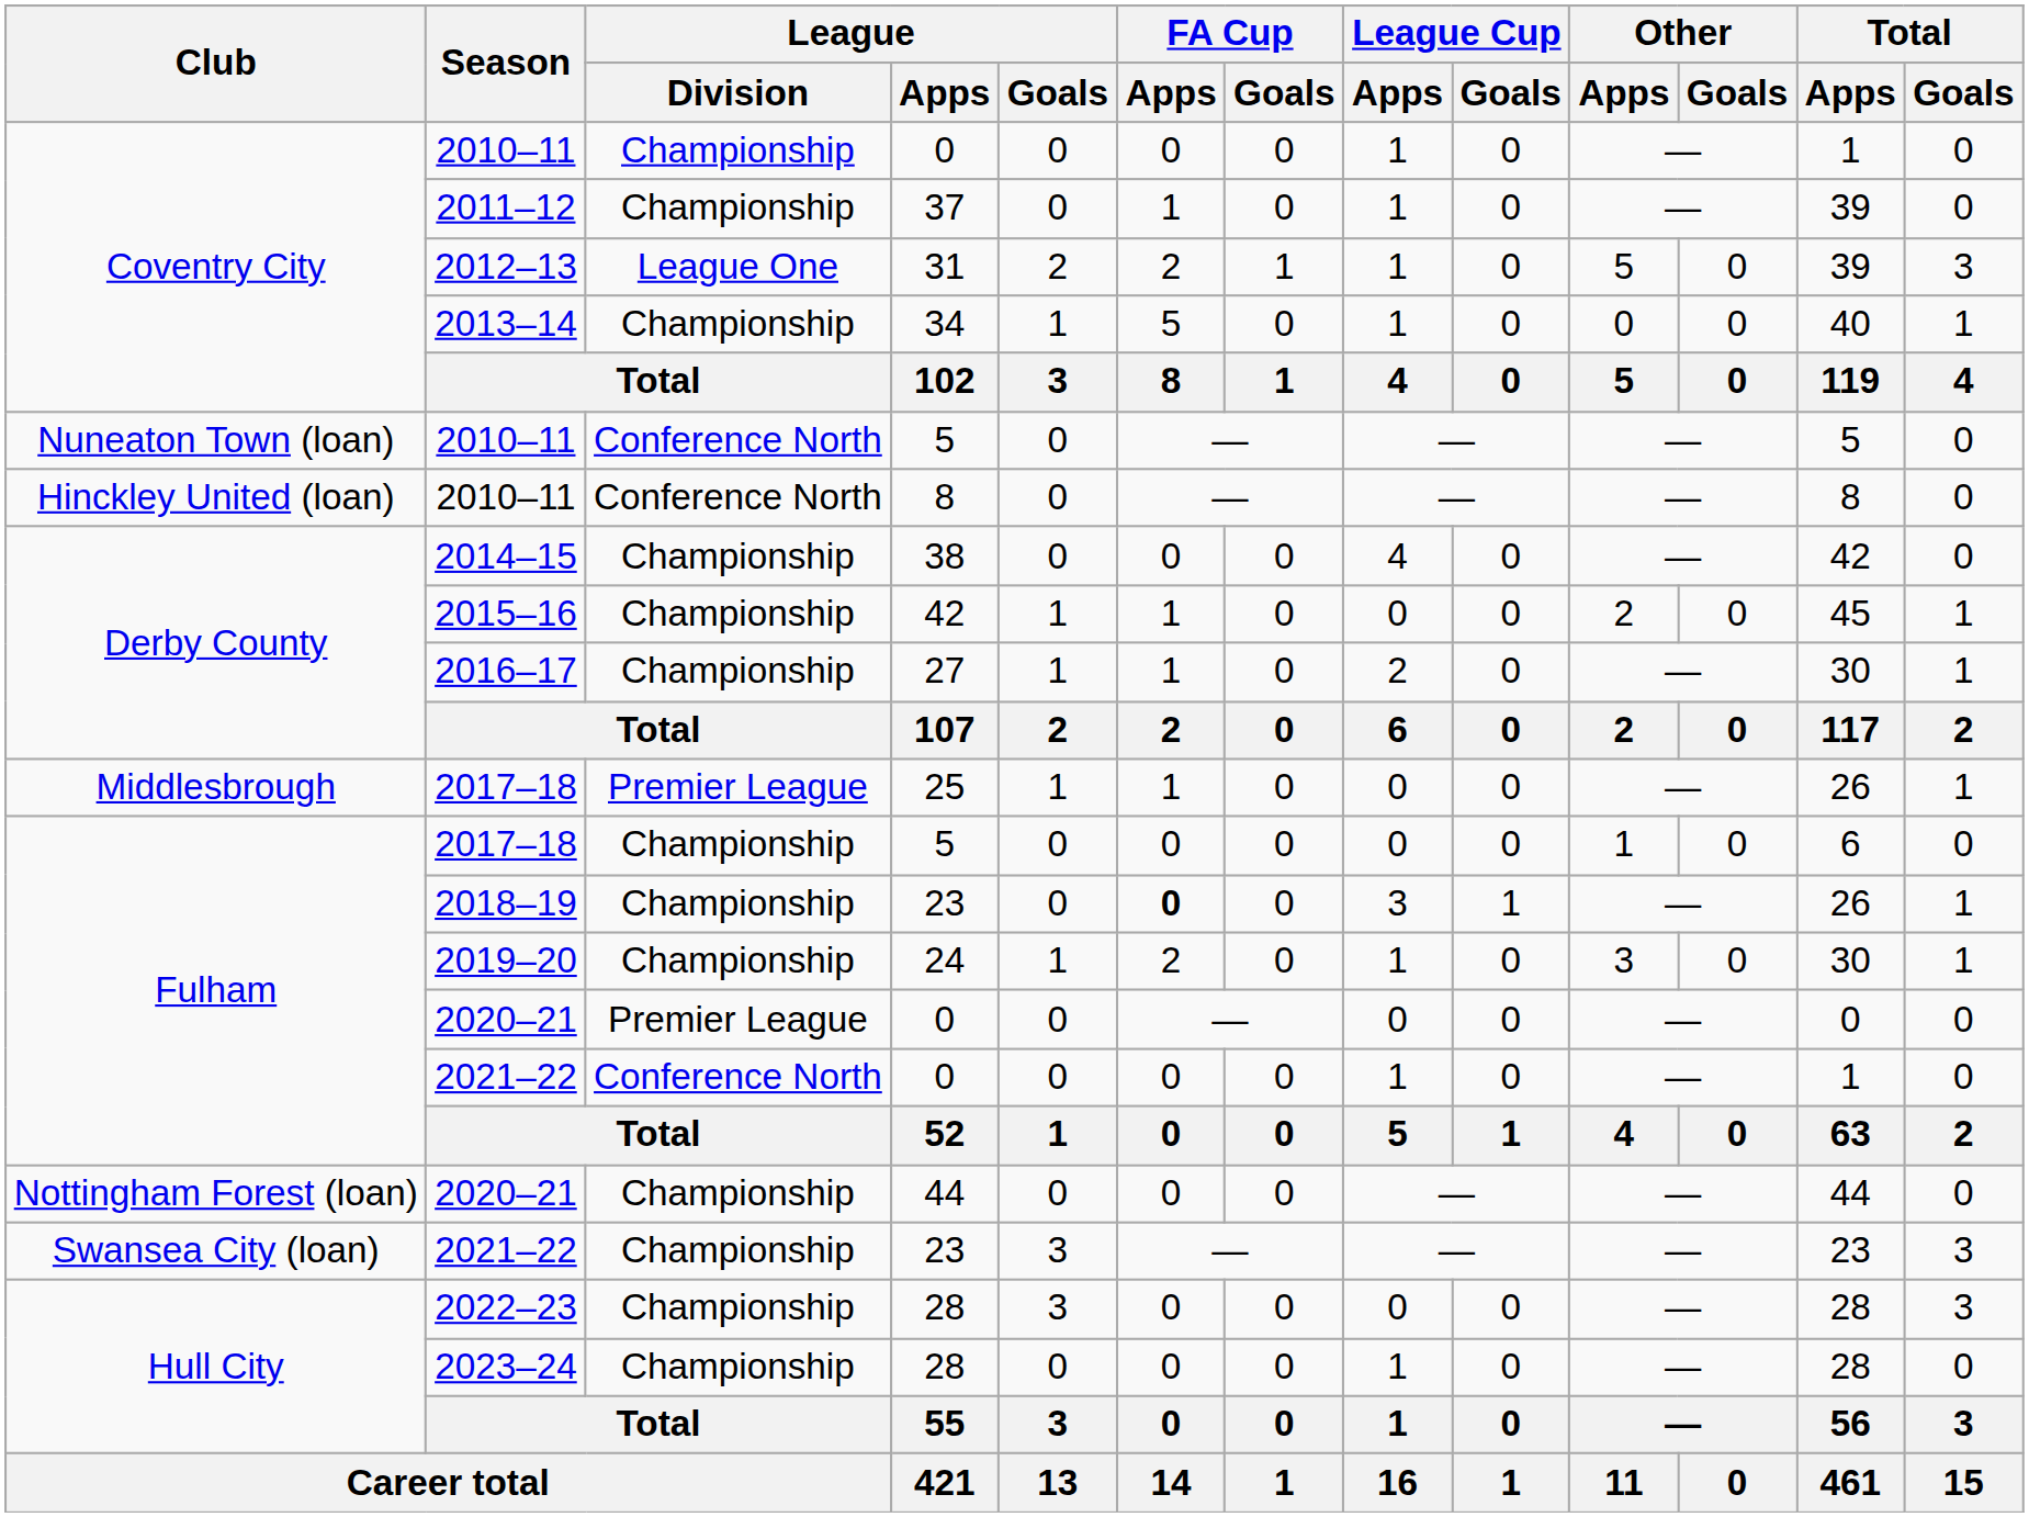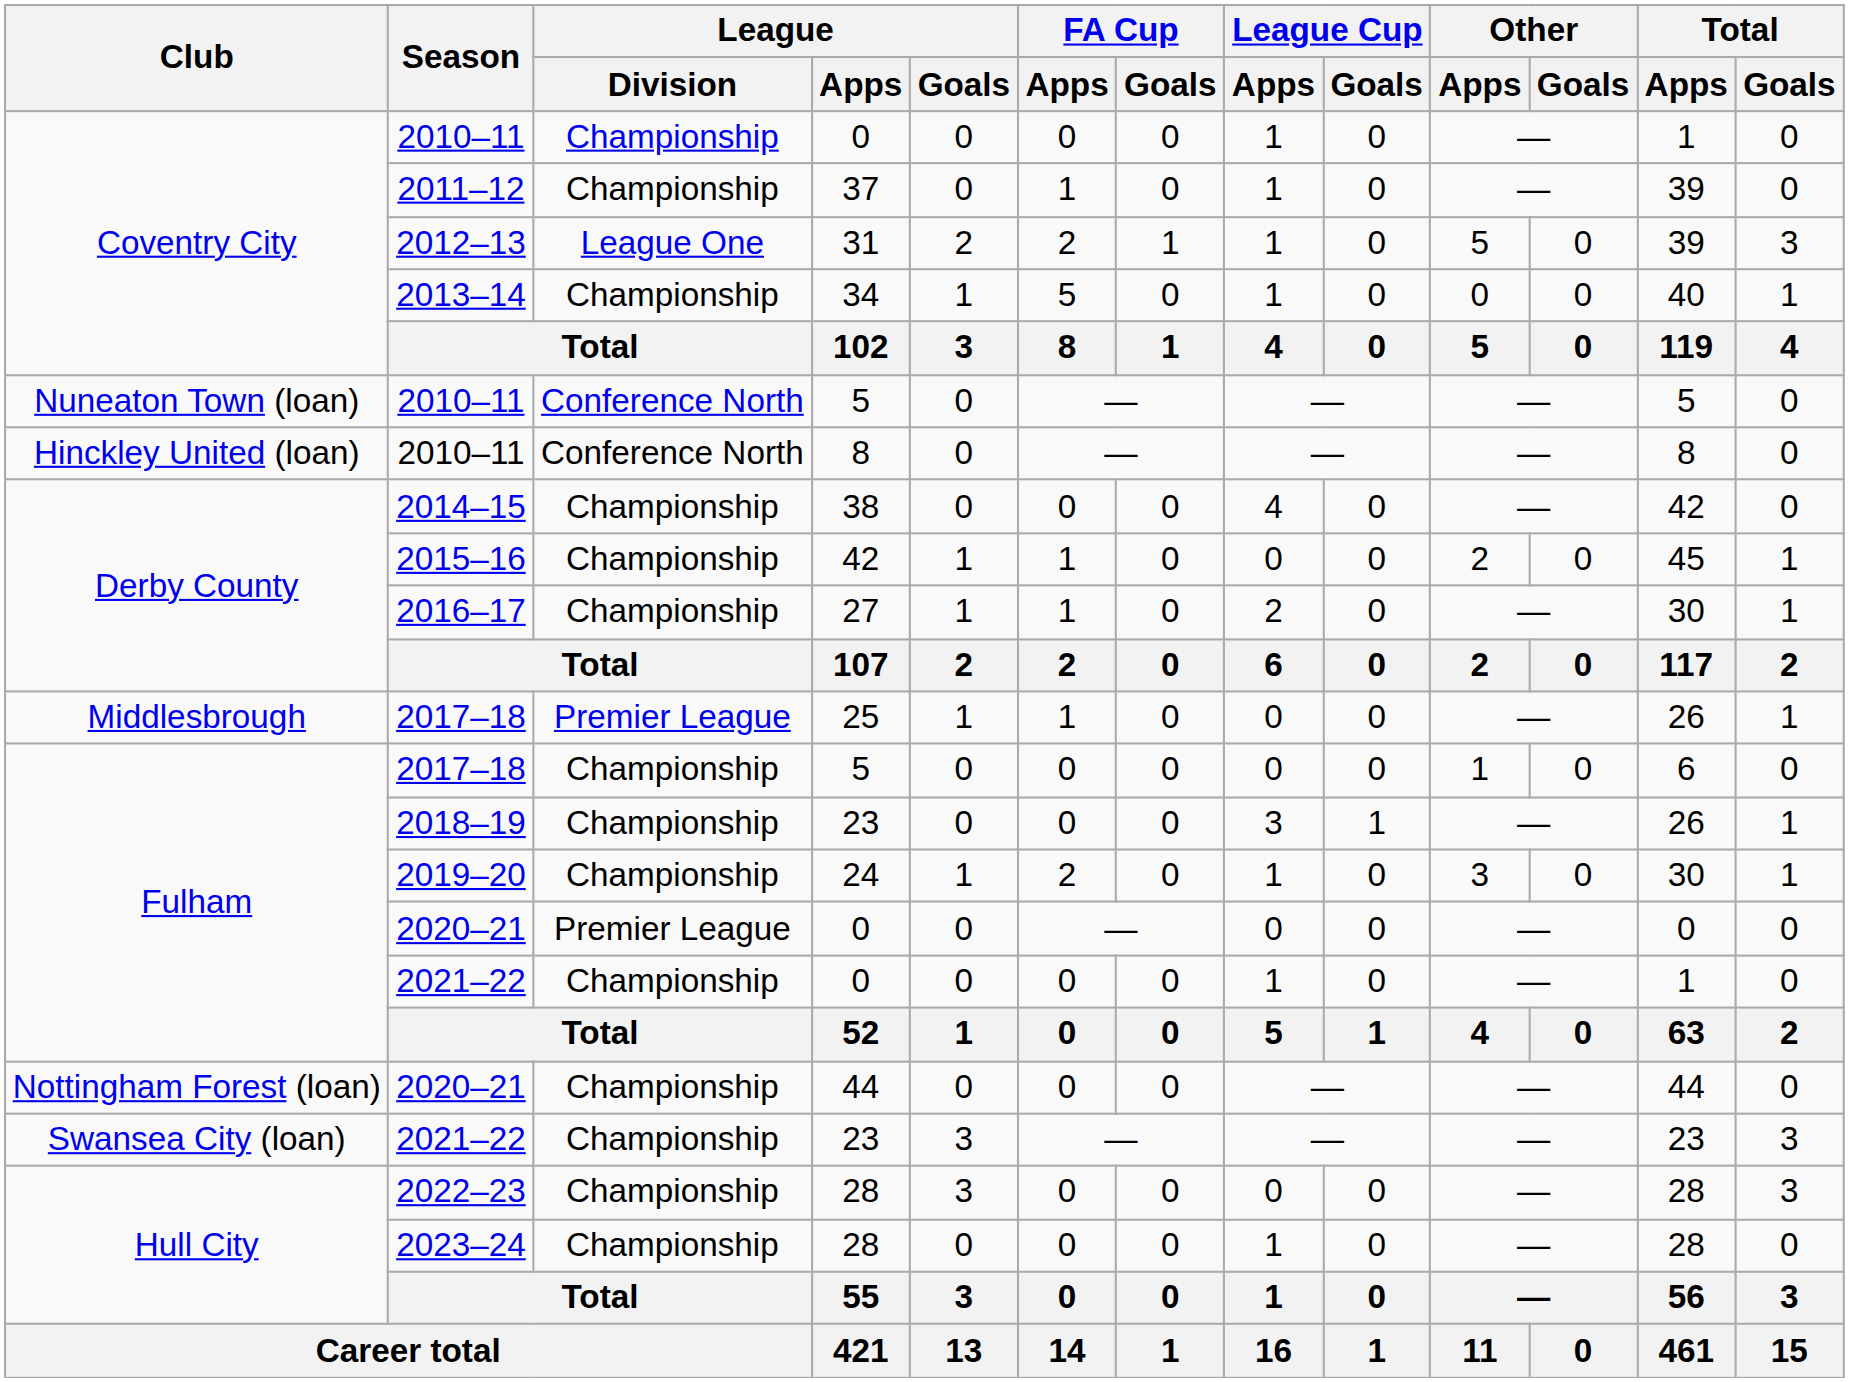 <table class=wikitable style="text-align:center">
 <tr>
 <th rowspan="2">Club</th>
 <th rowspan="2">Season</th>
 <th colspan="3">League</th>
 <th colspan="2"><a href='#'>FA Cup</a></th>
 <th colspan="2"><a href='#'>League Cup</a></th>
 <th colspan="2">Other</th>
 <th colspan="2">Total</th>
 </tr>
 <tr>
 <th>Division</th>
 <th>Apps</th>
 <th>Goals</th>
 <th>Apps</th>
 <th>Goals</th>
 <th>Apps</th>
 <th>Goals</th>
 <th>Apps</th>
 <th>Goals</th>
 <th>Apps</th>
 <th>Goals</th>
 </tr>
 <tr>
 <td rowspan="5"><a href='#'>Coventry City</a></td>
 <td><a href='#'>2010–11</a></td>
 <td><a href='#'>Championship</a></td>
 <td>0</td>
 <td>0</td>
 <td>0</td>
 <td>0</td>
 <td>1</td>
 <td>0</td>
 <td colspan="2">—</td>
 <td>1</td>
 <td>0</td>
 </tr>
 <tr>
 <td><a href='#'>2011–12</a></td>
 <td>Championship</td>
 <td>37</td>
 <td>0</td>
 <td>1</td>
 <td>0</td>
 <td>1</td>
 <td>0</td>
 <td colspan="2">—</td>
 <td>39</td>
 <td>0</td>
 </tr>
 <tr>
 <td><a href='#'>2012–13</a></td>
 <td><a href='#'>League One</a></td>
 <td>31</td>
 <td>2</td>
 <td>2</td>
 <td>1</td>
 <td>1</td>
 <td>0</td>
 <td>5</td>
 <td>0</td>
 <td>39</td>
 <td>3</td>
 </tr>
 <tr>
 <td><a href='#'>2013–14</a></td>
 <td>Championship</td>
 <td>34</td>
 <td>1</td>
 <td>5</td>
 <td>0</td>
 <td>1</td>
 <td>0</td>
 <td>0</td>
 <td>0</td>
 <td>40</td>
 <td>1</td>
 </tr>
 <tr>
 <th colspan="2">Total</th>
 <th>102</th>
 <th>3</th>
 <th>8</th>
 <th>1</th>
 <th>4</th>
 <th>0</th>
 <th>5</th>
 <th>0</th>
 <th>119</th>
 <th>4</th>
 </tr>
 <tr>
 <td><a href='#'>Nuneaton Town</a> (loan)</td>
 <td><a href='#'>2010–11</a></td>
 <td><a href='#'>Conference North</a></td>
 <td>5</td>
 <td>0</td>
 <td colspan="2">—</td>
 <td colspan="2">—</td>
 <td colspan="2">—</td>
 <td>5</td>
 <td>0</td>
 </tr>
 <tr>
 <td><a href='#'>Hinckley United</a> (loan)</td>
 <td>2010–11</td>
 <td>Conference North</td>
 <td>8</td>
 <td>0</td>
 <td colspan="2">—</td>
 <td colspan="2">—</td>
 <td colspan="2">—</td>
 <td>8</td>
 <td>0</td>
 </tr>
 <tr>
 <td rowspan="4"><a href='#'>Derby County</a></td>
 <td><a href='#'>2014–15</a></td>
 <td>Championship</td>
 <td>38</td>
 <td>0</td>
 <td>0</td>
 <td>0</td>
 <td>4</td>
 <td>0</td>
 <td colspan="2">—</td>
 <td>42</td>
 <td>0</td>
 </tr>
 <tr>
 <td><a href='#'>2015–16</a></td>
 <td>Championship</td>
 <td>42</td>
 <td>1</td>
 <td>1</td>
 <td>0</td>
 <td>0</td>
 <td>0</td>
 <td>2</td>
 <td>0</td>
 <td>45</td>
 <td>1</td>
 </tr>
 <tr>
 <td><a href='#'>2016–17</a></td>
 <td>Championship</td>
 <td>27</td>
 <td>1</td>
 <td>1</td>
 <td>0</td>
 <td>2</td>
 <td>0</td>
 <td colspan="2">—</td>
 <td>30</td>
 <td>1</td>
 </tr>
 <tr>
 <th colspan="2">Total</th>
 <th>107</th>
 <th>2</th>
 <th>2</th>
 <th>0</th>
 <th>6</th>
 <th>0</th>
 <th>2</th>
 <th>0</th>
 <th>117</th>
 <th>2</th>
 </tr>
 <tr>
 <td><a href='#'>Middlesbrough</a></td>
 <td><a href='#'>2017–18</a></td>
 <td><a href='#'>Premier League</a></td>
 <td>25</td>
 <td>1</td>
 <td>1</td>
 <td>0</td>
 <td>0</td>
 <td>0</td>
 <td colspan="2">—</td>
 <td>26</td>
 <td>1</td>
 </tr>
 <tr>
 <td rowspan="6"><a href='#'>Fulham</a></td>
 <td><a href='#'>2017–18</a></td>
 <td>Championship</td>
 <td>5</td>
 <td>0</td>
 <td>0</td>
 <td>0</td>
 <td>0</td>
 <td>0</td>
 <td>1</td>
 <td>0</td>
 <td>6</td>
 <td>0</td>
 </tr>
 <tr>
 <td><a href='#'>2018–19</a></td>
 <td>Championship</td>
 <td>23</td>
 <td>0</td>
-<td><strong>0</strong></td>
+<td>0</td>
 <td>0</td>
 <td>3</td>
 <td>1</td>
 <td colspan="2">—</td>
 <td>26</td>
 <td>1</td>
 </tr>
 <tr>
 <td><a href='#'>2019–20</a></td>
 <td>Championship</td>
 <td>24</td>
 <td>1</td>
 <td>2</td>
 <td>0</td>
 <td>1</td>
 <td>0</td>
 <td>3</td>
 <td>0</td>
 <td>30</td>
 <td>1</td>
 </tr>
 <tr>
 <td><a href='#'>2020–21</a></td>
 <td>Premier League</td>
 <td>0</td>
 <td>0</td>
 <td colspan="2">—</td>
 <td>0</td>
 <td>0</td>
 <td colspan="2">—</td>
 <td>0</td>
 <td>0</td>
 </tr>
 <tr>
 <td><a href='#'>2021–22</a></td>
-<td><a href='#'>Conference North</a></td>
+<td>Championship</td>
 <td>0</td>
 <td>0</td>
 <td>0</td>
 <td>0</td>
 <td>1</td>
 <td>0</td>
 <td colspan="2">—</td>
 <td>1</td>
 <td>0</td>
 </tr>
 <tr>
 <th colspan="2">Total</th>
 <th>52</th>
 <th>1</th>
 <th>0</th>
 <th>0</th>
 <th>5</th>
 <th>1</th>
 <th>4</th>
 <th>0</th>
 <th>63</th>
 <th>2</th>
 </tr>
 <tr>
 <td><a href='#'>Nottingham Forest</a> (loan)</td>
 <td><a href='#'>2020–21</a></td>
 <td>Championship</td>
 <td>44</td>
 <td>0</td>
 <td>0</td>
 <td>0</td>
 <td colspan="2">—</td>
 <td colspan="2">—</td>
 <td>44</td>
 <td>0</td>
 </tr>
 <tr>
 <td><a href='#'>Swansea City</a> (loan)</td>
 <td><a href='#'>2021–22</a></td>
 <td>Championship</td>
 <td>23</td>
 <td>3</td>
 <td colspan="2">—</td>
 <td colspan="2">—</td>
 <td colspan="2">—</td>
 <td>23</td>
 <td>3</td>
 </tr>
 <tr>
 <td rowspan="3"><a href='#'>Hull City</a></td>
 <td><a href='#'>2022–23</a></td>
 <td>Championship</td>
 <td>28</td>
 <td>3</td>
 <td>0</td>
 <td>0</td>
 <td>0</td>
 <td>0</td>
 <td colspan="2">—</td>
 <td>28</td>
 <td>3</td>
 </tr>
 <tr>
 <td><a href='#'>2023–24</a></td>
 <td>Championship</td>
 <td>28</td>
 <td>0</td>
 <td>0</td>
 <td>0</td>
 <td>1</td>
 <td>0</td>
 <td colspan="2">—</td>
 <td>28</td>
 <td>0</td>
 </tr>
 <tr>
 <th colspan="2">Total</th>
 <th>55</th>
 <th>3</th>
 <th>0</th>
 <th>0</th>
 <th>1</th>
 <th>0</th>
 <th colspan="2">—</th>
 <th>56</th>
 <th>3</th>
 </tr>
 <tr>
 <th colspan="3">Career total</th>
 <th>421</th>
 <th>13</th>
 <th>14</th>
 <th>1</th>
 <th>16</th>
 <th>1</th>
 <th>11</th>
 <th>0</th>
 <th>461</th>
 <th>15</th>
 </tr>
 </table>
